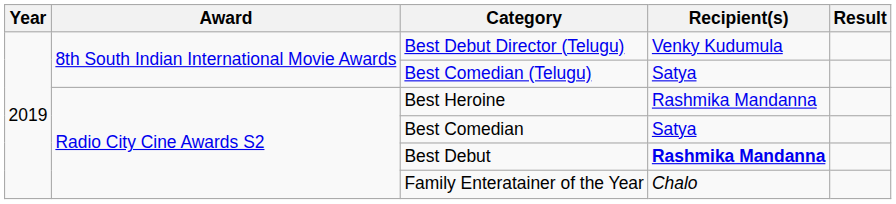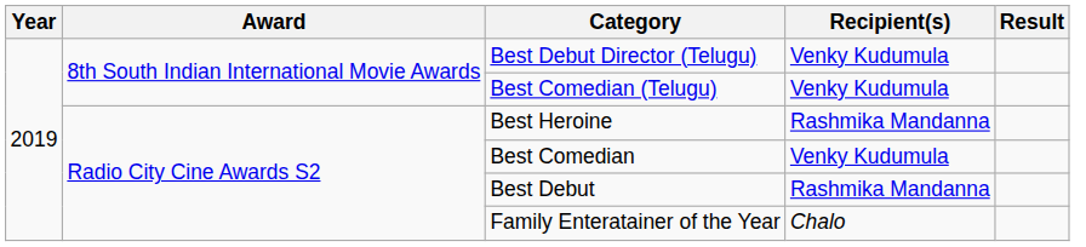 <table class="wikitable">
 <tr>
 <th>Year</th>
 <th>Award</th>
 <th>Category</th>
 <th>Recipient(s)</th>
 <th>Result</th>
 </tr>
 <tr>
 <td rowspan="6">2019</td>
 <td rowspan="2"><a href='#'>8th South Indian International Movie Awards</a></td>
 <td><a href='#'>Best Debut Director (Telugu)</a></td>
 <td><a href='#'>Venky Kudumula</a></td>
 <td></td>
 </tr>
 <tr>
 <td><a href='#'>Best Comedian (Telugu)</a></td>
-<td><a href='#'>Satya</a></td>
+<td><a href='#'>Venky Kudumula</a></td>
 <td></td>
 </tr>
 <tr>
 <td rowspan="4"><a href='#'>Radio City Cine Awards S2</a></td>
 <td>Best Heroine</td>
 <td><a href='#'>Rashmika Mandanna</a></td>
 <td></td>
 </tr>
 <tr>
 <td>Best Comedian</td>
-<td><a href='#'>Satya</a></td>
+<td><a href='#'>Venky Kudumula</a></td>
 <td></td>
 </tr>
 <tr>
 <td>Best Debut</td>
-<td><strong><a href='#'>Rashmika Mandanna</a></strong></td>
+<td><a href='#'>Rashmika Mandanna</a></td>
 <td></td>
 </tr>
 <tr>
 <td>Family Enteratainer of the Year</td>
 <td><em>Chalo</em></td>
 <td></td>
 </tr>
 </table>
